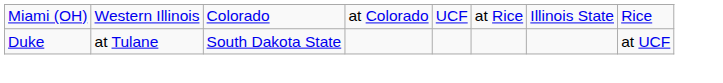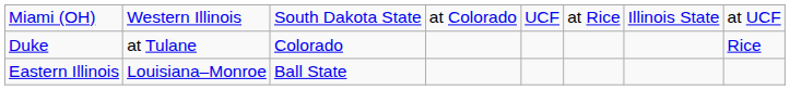 <table class="wikitable">
 <tr>
 </tr>
 <tr>
 <td><a href='#'>Miami (OH)</a></td>
 <td><a href='#'>Western Illinois</a></td>
-<td><a href='#'>Colorado</a></td>
+<td><a href='#'>South Dakota State</a></td>
 <td>at <a href='#'>Colorado</a></td>
 <td><a href='#'>UCF</a></td>
 <td>at <a href='#'>Rice</a></td>
 <td><a href='#'>Illinois State</a></td>
-<td><a href='#'>Rice</a></td>
+<td>at <a href='#'>UCF</a></td>
 </tr>
 <tr>
 <td><a href='#'>Duke</a></td>
 <td>at <a href='#'>Tulane</a></td>
-<td><a href='#'>South Dakota State</a></td>
+<td><a href='#'>Colorado</a></td>
 <td></td>
 <td></td>
 <td></td>
 <td></td>
-<td>at <a href='#'>UCF</a></td>
+<td><a href='#'>Rice</a></td>
+</tr>
+<tr>
+<td><a href='#'>Eastern Illinois</a></td>
+<td><a href='#'>Louisiana–Monroe</a></td>
+<td><a href='#'>Ball State</a></td>
+<td></td>
+<td></td>
+<td></td>
+<td></td>
+<td></td>
 </tr>
 </table>
